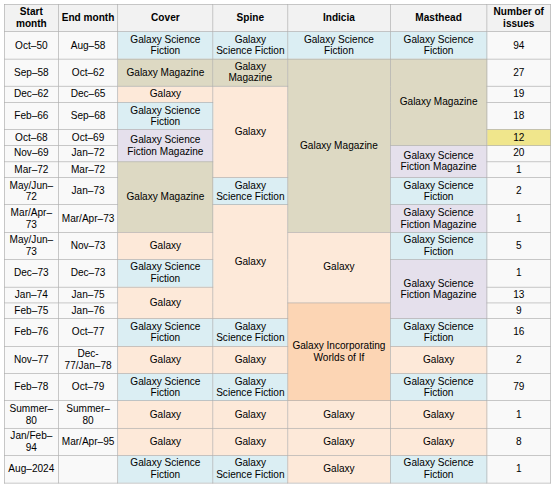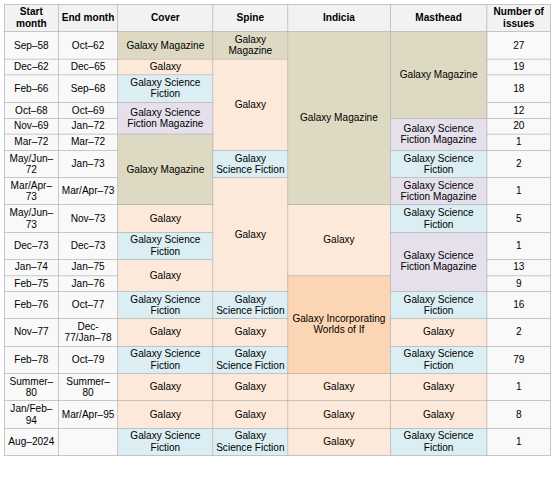 <table class="wikitable" style="text-align: center;">
 <tr>
 <th>Start month</th>
 <th>End month</th>
 <th>Cover</th>
 <th>Spine</th>
 <th>Indicia</th>
 <th>Masthead</th>
 <th>Number of issues</th>
-</tr>
-<tr>
-<td>Oct–50</td>
-<td>Aug–58</td>
-<td bgcolor="DBEEF3">Galaxy Science Fiction</td>
-<td bgcolor="DBEEF3">Galaxy Science Fiction</td>
-<td bgcolor="DBEEF3">Galaxy Science Fiction</td>
-<td bgcolor="DBEEF3">Galaxy Science Fiction</td>
-<td>94</td>
 </tr>
 <tr>
 <td>Sep–58</td>
 <td>Oct–62</td>
 <td bgcolor="DDD9C3">Galaxy Magazine</td>
 <td bgcolor="DDD9C3">Galaxy Magazine</td>
 <td rowspan="8" bgcolor="DDD9C3">Galaxy Magazine</td>
 <td rowspan="4" bgcolor="DDD9C3">Galaxy Magazine</td>
 <td>27</td>
 </tr>
 <tr>
 <td>Dec–62</td>
 <td>Dec–65</td>
 <td bgcolor="FDE9D9">Galaxy</td>
 <td rowspan="5" bgcolor="FDE9D9">Galaxy</td>
 <td>19</td>
 </tr>
 <tr>
 <td>Feb–66</td>
 <td>Sep–68</td>
 <td bgcolor="DBEEF3">Galaxy Science Fiction</td>
 <td>18</td>
 </tr>
 <tr>
 <td>Oct–68</td>
 <td>Oct–69</td>
 <td rowspan="2" bgcolor="E5E0EC">Galaxy Science Fiction Magazine</td>
-<td style="background: khaki;">12</td>
+<td>12</td>
 </tr>
 <tr>
 <td>Nov–69</td>
 <td>Jan–72</td>
 <td rowspan="2" bgcolor="E5E0EC">Galaxy Science Fiction Magazine</td>
 <td>20</td>
 </tr>
 <tr>
 <td>Mar–72</td>
 <td>Mar–72</td>
 <td rowspan="3" bgcolor="DDD9C3">Galaxy Magazine</td>
 <td>1</td>
 </tr>
 <tr>
 <td>May/Jun–72</td>
 <td>Jan–73</td>
 <td bgcolor="DBEEF3">Galaxy Science Fiction</td>
 <td bgcolor="DBEEF3">Galaxy Science Fiction</td>
 <td>2</td>
 </tr>
 <tr>
 <td>Mar/Apr–73</td>
 <td>Mar/Apr–73</td>
 <td rowspan="5" bgcolor="FDE9D9">Galaxy</td>
 <td bgcolor="E5E0EC">Galaxy Science Fiction Magazine</td>
 <td>1</td>
 </tr>
 <tr>
 <td>May/Jun–73</td>
 <td>Nov–73</td>
 <td bgcolor="FDE9D9">Galaxy</td>
 <td rowspan="3" bgcolor="FDE9D9">Galaxy</td>
 <td bgcolor="DBEEF3">Galaxy Science Fiction</td>
 <td>5</td>
 </tr>
 <tr>
 <td>Dec–73</td>
 <td>Dec–73</td>
 <td bgcolor="DBEEF3">Galaxy Science Fiction</td>
 <td rowspan="3" bgcolor="E5E0EC">Galaxy Science Fiction Magazine</td>
 <td>1</td>
 </tr>
 <tr>
 <td>Jan–74</td>
 <td>Jan–75</td>
 <td rowspan="2" bgcolor="FDE9D9">Galaxy</td>
 <td>13</td>
 </tr>
 <tr>
 <td>Feb–75</td>
 <td>Jan–76</td>
 <td rowspan="4" bgcolor="FCD5B4">Galaxy Incorporating Worlds of If</td>
 <td>9</td>
 </tr>
 <tr>
 <td>Feb–76</td>
 <td>Oct–77</td>
 <td bgcolor="DBEEF3">Galaxy Science Fiction</td>
 <td bgcolor="DBEEF3">Galaxy Science Fiction</td>
 <td bgcolor="DBEEF3">Galaxy Science Fiction</td>
 <td>16</td>
 </tr>
 <tr>
 <td>Nov–77</td>
 <td>Dec-77/Jan–78</td>
 <td bgcolor="FDE9D9">Galaxy</td>
 <td bgcolor="FDE9D9">Galaxy</td>
 <td bgcolor="FDE9D9">Galaxy</td>
 <td>2</td>
 </tr>
 <tr>
 <td>Feb–78</td>
 <td>Oct–79</td>
 <td bgcolor="DBEEF3">Galaxy Science Fiction</td>
 <td bgcolor="DBEEF3">Galaxy Science Fiction</td>
 <td bgcolor="DBEEF3">Galaxy Science Fiction</td>
 <td>79</td>
 </tr>
 <tr>
 <td>Summer–80</td>
 <td>Summer–80</td>
 <td bgcolor="FDE9D9">Galaxy</td>
 <td bgcolor="FDE9D9">Galaxy</td>
 <td bgcolor="FDE9D9">Galaxy</td>
 <td bgcolor="FDE9D9">Galaxy</td>
 <td>1</td>
 </tr>
 <tr>
 <td>Jan/Feb–94</td>
 <td>Mar/Apr–95</td>
 <td bgcolor="FDE9D9">Galaxy</td>
 <td bgcolor="FDE9D9">Galaxy</td>
 <td bgcolor="FDE9D9">Galaxy</td>
 <td bgcolor="FDE9D9">Galaxy</td>
 <td>8</td>
 </tr>
 <tr>
 <td>Aug–2024</td>
 <td></td>
 <td bgcolor="DBEEF3">Galaxy Science Fiction</td>
 <td bgcolor="DBEEF3">Galaxy Science Fiction</td>
 <td bgcolor="FDE9D9">Galaxy</td>
 <td bgcolor="DBEEF3">Galaxy Science Fiction</td>
 <td>1</td>
 </tr>
 </table>
